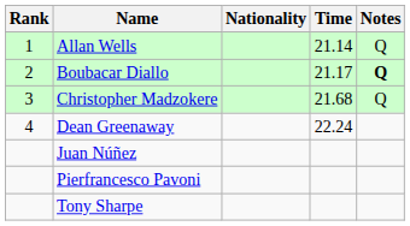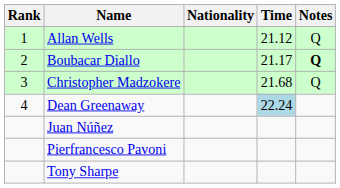 <table class="wikitable sortable" style="text-align:center">
 <tr>
 <th>Rank</th>
 <th>Name</th>
 <th>Nationality</th>
 <th>Time</th>
 <th>Notes</th>
 </tr>
 <tr style="background:#ccffcc;">
 <td align="center">1</td>
 <td align=left><a href='#'>Allan Wells</a></td>
 <td align=left></td>
-<td align="center">21.14</td>
+<td align="center">21.12</td>
 <td>Q</td>
 </tr>
 <tr style="background:#ccffcc;">
 <td align="center">2</td>
 <td align=left><a href='#'>Boubacar Diallo</a></td>
 <td align=left></td>
 <td align="center">21.17</td>
 <td><strong>Q</strong></td>
 </tr>
 <tr style="background:#ccffcc;">
 <td align="center">3</td>
 <td align=left><a href='#'>Christopher Madzokere</a></td>
 <td align=left></td>
 <td align="center">21.68</td>
 <td>Q</td>
 </tr>
 <tr>
 <td align="center">4</td>
 <td align=left><a href='#'>Dean Greenaway</a></td>
 <td align=left></td>
-<td align="center">22.24</td>
+<td align="center" style="background: lightblue;">22.24</td>
 <td></td>
 </tr>
 <tr>
 <td align="center"></td>
 <td align=left><a href='#'>Juan Núñez</a></td>
 <td align=left></td>
 <td></td>
 <td align="center"></td>
 </tr>
 <tr>
 <td align="center"></td>
 <td align=left><a href='#'>Pierfrancesco Pavoni</a></td>
 <td align=left></td>
 <td></td>
 <td align="center"></td>
 </tr>
 <tr>
 <td align="center"></td>
 <td align=left><a href='#'>Tony Sharpe</a></td>
 <td align=left></td>
 <td></td>
 <td align="center"></td>
 </tr>
 </table>
